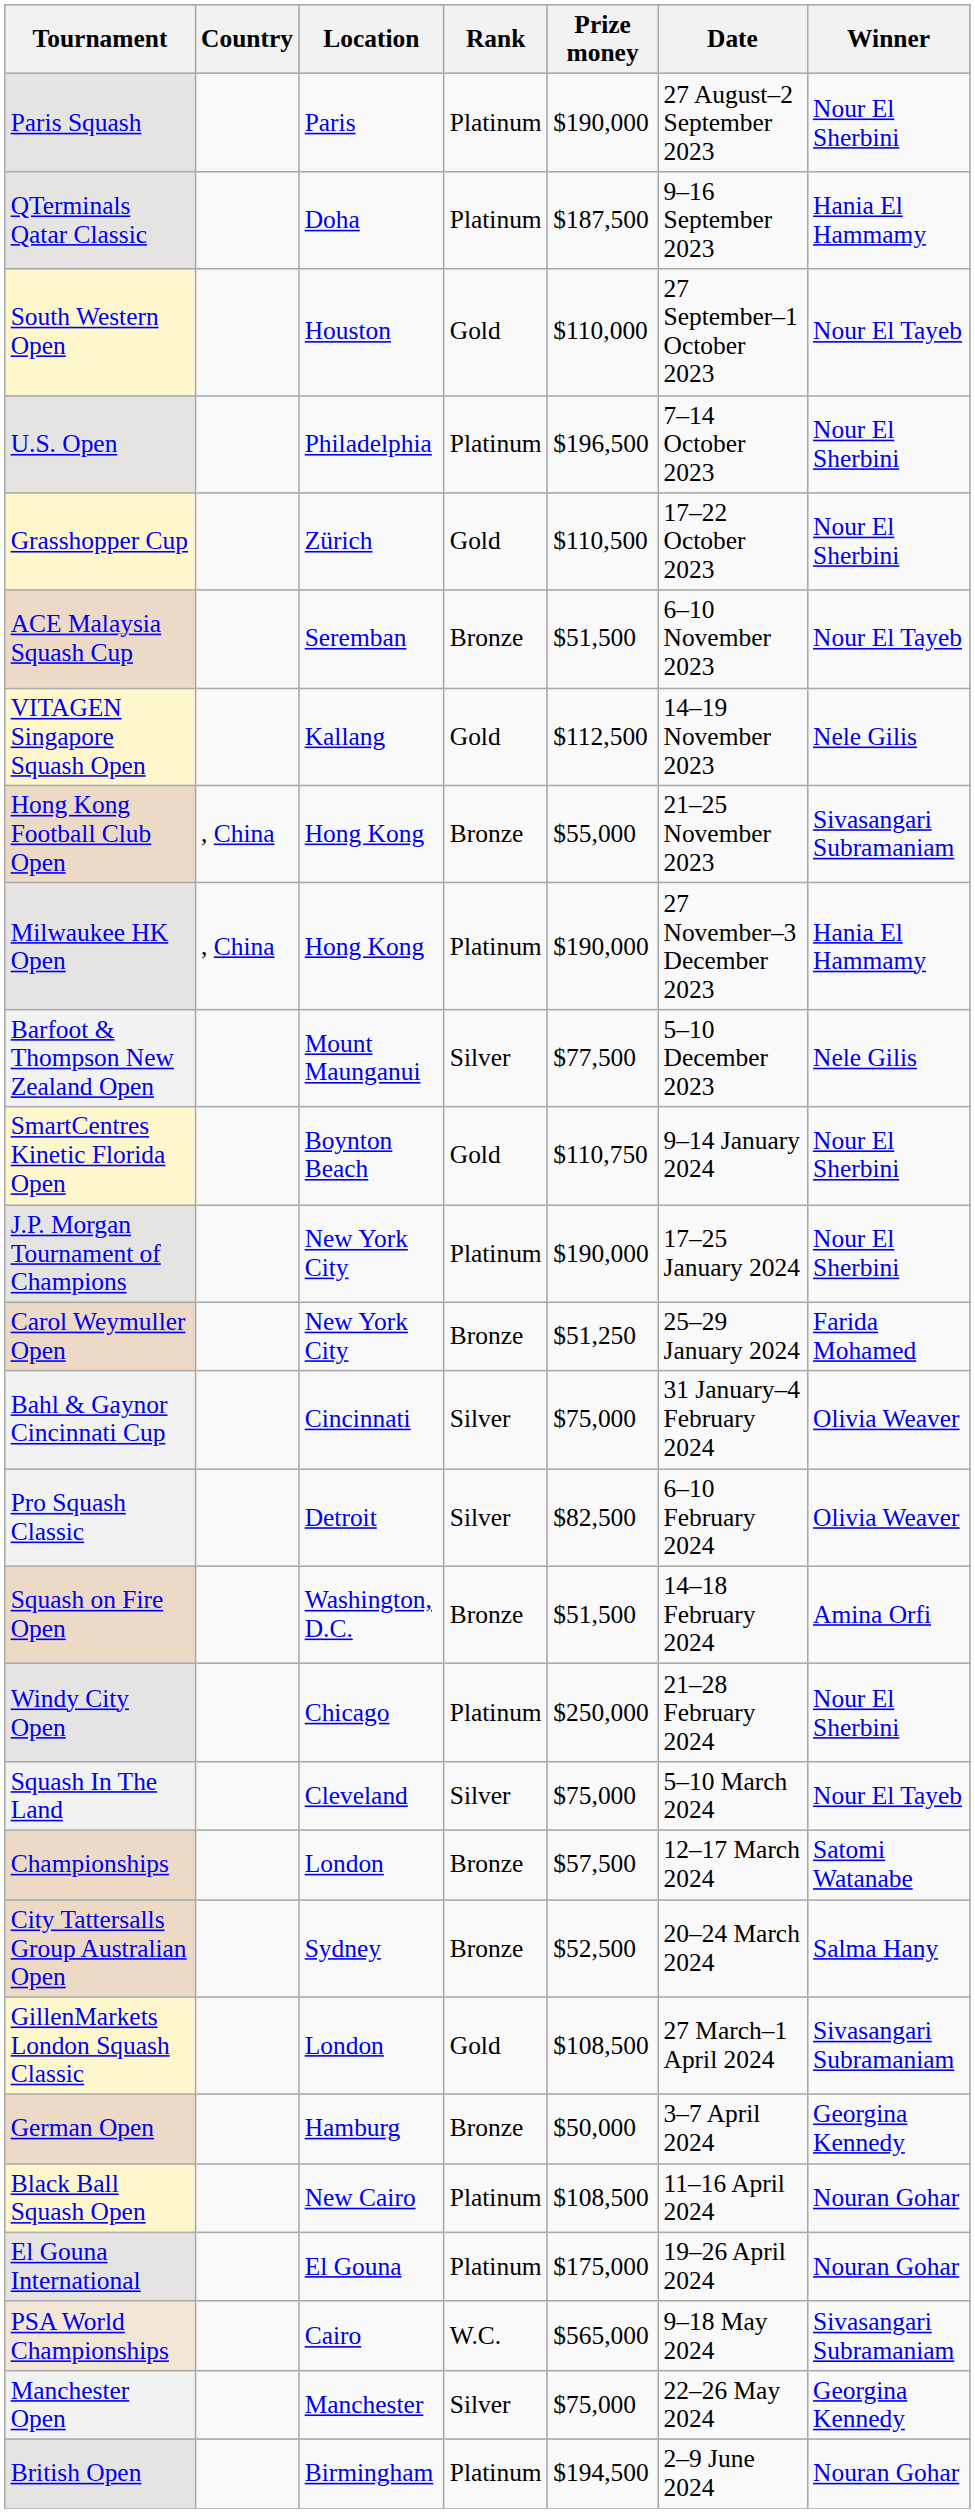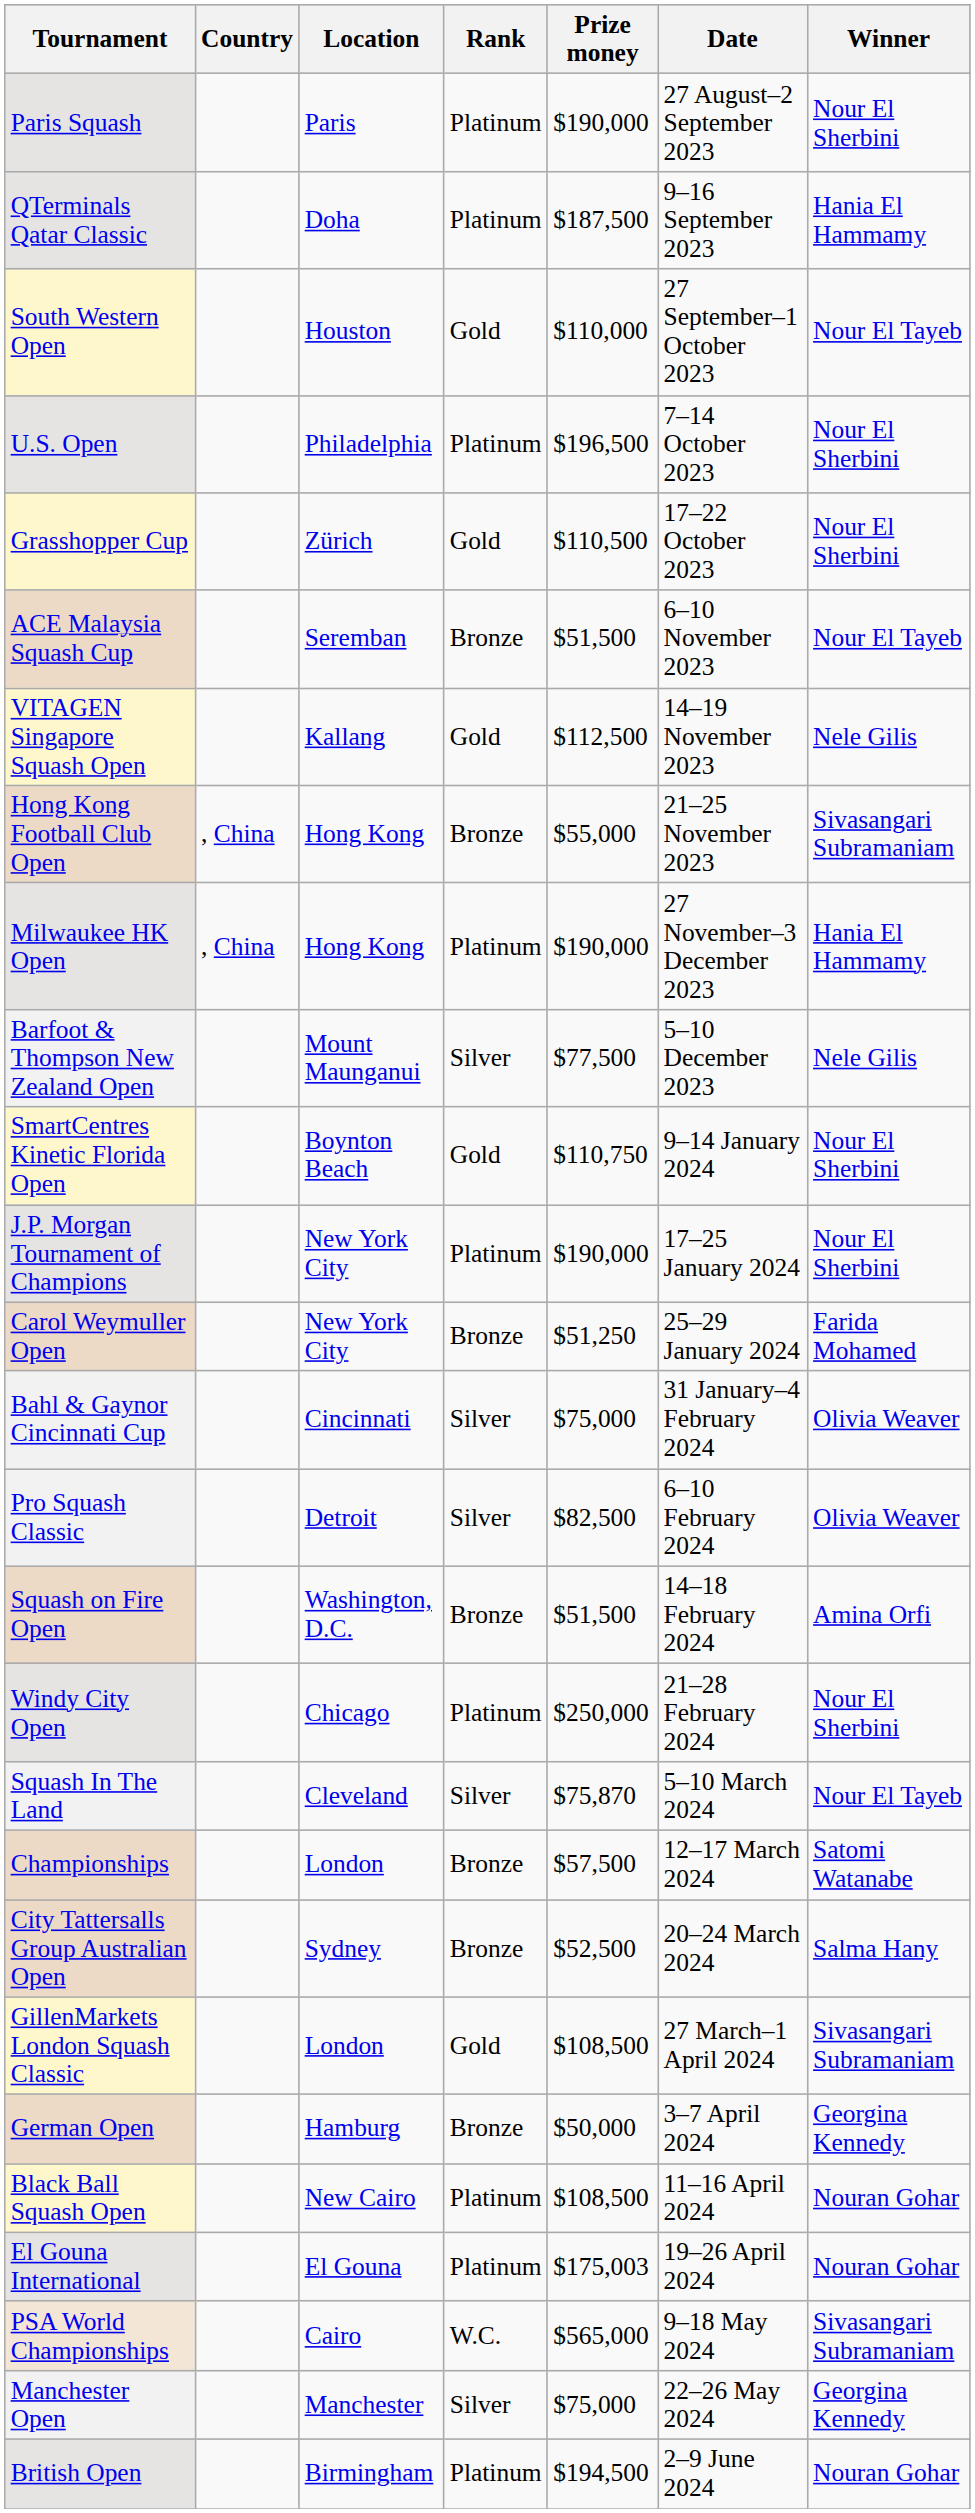 <table class=wikitable>
 <tr>
 <th>Tournament</th>
 <th>Country</th>
 <th>Location</th>
 <th>Rank</th>
 <th>Prize money</th>
 <th>Date</th>
 <th>Winner</th>
 </tr>
 <tr>
 <td style="background:#E5E4E2;"><a href='#'>Paris Squash</a></td>
 <td></td>
 <td><a href='#'>Paris</a></td>
 <td>Platinum</td>
 <td>$190,000</td>
 <td>27 August–2 September 2023</td>
 <td> <a href='#'>Nour El Sherbini</a></td>
 </tr>
 <tr>
 <td style="background:#E5E4E2;"><a href='#'>QTerminals Qatar Classic</a></td>
 <td></td>
 <td><a href='#'>Doha</a></td>
 <td>Platinum</td>
 <td>$187,500</td>
 <td>9–16 September 2023</td>
 <td> <a href='#'>Hania El Hammamy</a></td>
 </tr>
 <tr>
 <td style="background:#fff7cc;"><a href='#'>South Western Open</a></td>
 <td></td>
 <td><a href='#'>Houston</a></td>
 <td>Gold</td>
 <td>$110,000</td>
 <td>27 September–1 October 2023</td>
 <td> <a href='#'>Nour El Tayeb</a></td>
 </tr>
 <tr>
 <td style="background:#E5E4E2;"><a href='#'>U.S. Open</a></td>
 <td></td>
 <td><a href='#'>Philadelphia</a></td>
 <td>Platinum</td>
 <td>$196,500</td>
 <td>7–14 October 2023</td>
 <td> <a href='#'>Nour El Sherbini</a></td>
 </tr>
 <tr>
 <td style="background:#fff7cc;"><a href='#'>Grasshopper Cup</a></td>
 <td></td>
 <td><a href='#'>Zürich</a></td>
 <td>Gold</td>
 <td>$110,500</td>
 <td>17–22 October 2023</td>
 <td> <a href='#'>Nour El Sherbini</a></td>
 </tr>
 <tr>
 <td style="background:#ecd9c6;"><a href='#'>ACE Malaysia Squash Cup</a></td>
 <td></td>
 <td><a href='#'>Seremban</a></td>
 <td>Bronze</td>
 <td>$51,500</td>
 <td>6–10 November 2023</td>
 <td> <a href='#'>Nour El Tayeb</a></td>
 </tr>
 <tr>
 <td style="background:#fff7cc;"><a href='#'>VITAGEN Singapore Squash Open</a></td>
 <td></td>
 <td><a href='#'>Kallang</a></td>
 <td>Gold</td>
 <td>$112,500</td>
 <td>14–19 November 2023</td>
 <td> <a href='#'>Nele Gilis</a></td>
 </tr>
 <tr>
 <td style="background:#ecd9c6;"><a href='#'>Hong Kong Football Club Open</a></td>
 <td>, <a href='#'>China</a></td>
 <td><a href='#'>Hong Kong</a></td>
 <td>Bronze</td>
 <td>$55,000</td>
 <td>21–25 November 2023</td>
 <td> <a href='#'>Sivasangari Subramaniam</a></td>
 </tr>
 <tr>
 <td style="background:#E5E4E2;"><a href='#'> Milwaukee HK Open</a></td>
 <td>, <a href='#'>China</a></td>
 <td><a href='#'>Hong Kong</a></td>
 <td>Platinum</td>
 <td>$190,000</td>
 <td>27 November–3 December 2023</td>
 <td> <a href='#'>Hania El Hammamy</a></td>
 </tr>
 <tr>
 <td style="background:#f2f2f2;"><a href='#'>Barfoot & Thompson New Zealand Open</a></td>
 <td></td>
 <td><a href='#'>Mount Maunganui</a></td>
 <td>Silver</td>
 <td>$77,500</td>
 <td>5–10 December 2023</td>
 <td> <a href='#'>Nele Gilis</a></td>
 </tr>
 <tr>
 <td style="background:#fff7cc;"><a href='#'>SmartCentres Kinetic Florida Open</a></td>
 <td></td>
 <td><a href='#'>Boynton Beach</a></td>
 <td>Gold</td>
 <td>$110,750</td>
 <td>9–14 January 2024</td>
 <td> <a href='#'>Nour El Sherbini</a></td>
 </tr>
 <tr>
 <td style="background:#E5E4E2;"><a href='#'>J.P. Morgan Tournament of Champions</a></td>
 <td></td>
 <td><a href='#'>New York City</a></td>
 <td>Platinum</td>
 <td>$190,000</td>
 <td>17–25 January 2024</td>
 <td> <a href='#'>Nour El Sherbini</a></td>
 </tr>
 <tr>
 <td style="background:#ecd9c6;"><a href='#'>Carol Weymuller Open</a></td>
 <td></td>
 <td><a href='#'>New York City</a></td>
 <td>Bronze</td>
 <td>$51,250</td>
 <td>25–29 January 2024</td>
 <td> <a href='#'>Farida Mohamed</a></td>
 </tr>
 <tr>
 <td style="background:#f2f2f2;"><a href='#'>Bahl & Gaynor Cincinnati Cup</a></td>
 <td></td>
 <td><a href='#'>Cincinnati</a></td>
 <td>Silver</td>
 <td>$75,000</td>
 <td>31 January–4 February 2024</td>
 <td> <a href='#'>Olivia Weaver</a></td>
 </tr>
 <tr>
 <td style="background:#f2f2f2;"><a href='#'> Pro Squash Classic</a></td>
 <td></td>
 <td><a href='#'>Detroit</a></td>
 <td>Silver</td>
 <td>$82,500</td>
 <td>6–10 February 2024</td>
 <td> <a href='#'>Olivia Weaver</a></td>
 </tr>
 <tr>
 <td style="background:#ecd9c6;"><a href='#'>Squash on Fire Open</a></td>
 <td></td>
 <td><a href='#'>Washington, D.C.</a></td>
 <td>Bronze</td>
 <td>$51,500</td>
 <td>14–18 February 2024</td>
 <td> <a href='#'>Amina Orfi</a></td>
 </tr>
 <tr>
 <td style="background:#E5E4E2;"><a href='#'>Windy City Open</a></td>
 <td></td>
 <td><a href='#'>Chicago</a></td>
 <td>Platinum</td>
 <td>$250,000</td>
 <td>21–28 February 2024</td>
 <td> <a href='#'>Nour El Sherbini</a></td>
 </tr>
 <tr>
 <td style="background:#f2f2f2;"><a href='#'>Squash In The Land</a></td>
 <td></td>
 <td><a href='#'>Cleveland</a></td>
 <td>Silver</td>
-<td>$75,000</td>
+<td>$75,870</td>
 <td>5–10 March 2024</td>
 <td> <a href='#'>Nour El Tayeb</a></td>
 </tr>
 <tr>
 <td style="background:#ecd9c6;"><a href='#'> Championships</a></td>
 <td></td>
 <td><a href='#'>London</a></td>
 <td>Bronze</td>
 <td>$57,500</td>
 <td>12–17 March 2024</td>
 <td> <a href='#'>Satomi Watanabe</a></td>
 </tr>
 <tr>
 <td style="background:#ecd9c6;"><a href='#'>City Tattersalls Group Australian Open</a></td>
 <td></td>
 <td><a href='#'>Sydney</a></td>
 <td>Bronze</td>
 <td>$52,500</td>
 <td>20–24 March 2024</td>
 <td> <a href='#'>Salma Hany</a></td>
 </tr>
 <tr>
 <td style="background:#fff7cc;"><a href='#'>GillenMarkets London Squash Classic</a></td>
 <td></td>
 <td><a href='#'>London</a></td>
 <td>Gold</td>
 <td>$108,500</td>
 <td>27 March–1 April 2024</td>
 <td> <a href='#'>Sivasangari Subramaniam</a></td>
 </tr>
 <tr>
 <td style="background:#ecd9c6;"><a href='#'>German Open</a></td>
 <td></td>
 <td><a href='#'>Hamburg</a></td>
 <td>Bronze</td>
 <td>$50,000</td>
 <td>3–7 April 2024</td>
 <td> <a href='#'>Georgina Kennedy</a></td>
 </tr>
 <tr>
 <td style="background:#fff7cc;"><a href='#'>Black Ball Squash Open</a></td>
 <td></td>
 <td><a href='#'>New Cairo</a></td>
 <td>Platinum</td>
 <td>$108,500</td>
 <td>11–16 April 2024</td>
 <td> <a href='#'>Nouran Gohar</a></td>
 </tr>
 <tr>
 <td style="background:#E5E4E2;"><a href='#'>El Gouna International</a></td>
 <td></td>
 <td><a href='#'>El Gouna</a></td>
 <td>Platinum</td>
-<td>$175,000</td>
+<td>$175,003</td>
 <td>19–26 April 2024</td>
 <td> <a href='#'>Nouran Gohar</a></td>
 </tr>
 <tr>
 <td style="background:#F3E6D7;"><a href='#'>PSA World Championships</a></td>
 <td></td>
 <td><a href='#'>Cairo</a></td>
 <td>W.C.</td>
 <td>$565,000</td>
 <td>9–18 May 2024</td>
 <td> <a href='#'>Sivasangari Subramaniam</a></td>
 </tr>
 <tr>
 <td style="background:#f2f2f2;"><a href='#'>Manchester Open</a></td>
 <td></td>
 <td><a href='#'>Manchester</a></td>
 <td>Silver</td>
 <td>$75,000</td>
 <td>22–26 May 2024</td>
 <td> <a href='#'>Georgina Kennedy</a></td>
 </tr>
 <tr>
 <td style="background:#E5E4E2;"><a href='#'>British Open</a></td>
 <td></td>
 <td><a href='#'>Birmingham</a></td>
 <td>Platinum</td>
 <td>$194,500</td>
 <td>2–9 June 2024</td>
 <td> <a href='#'>Nouran Gohar</a></td>
 </tr>
 </table>
